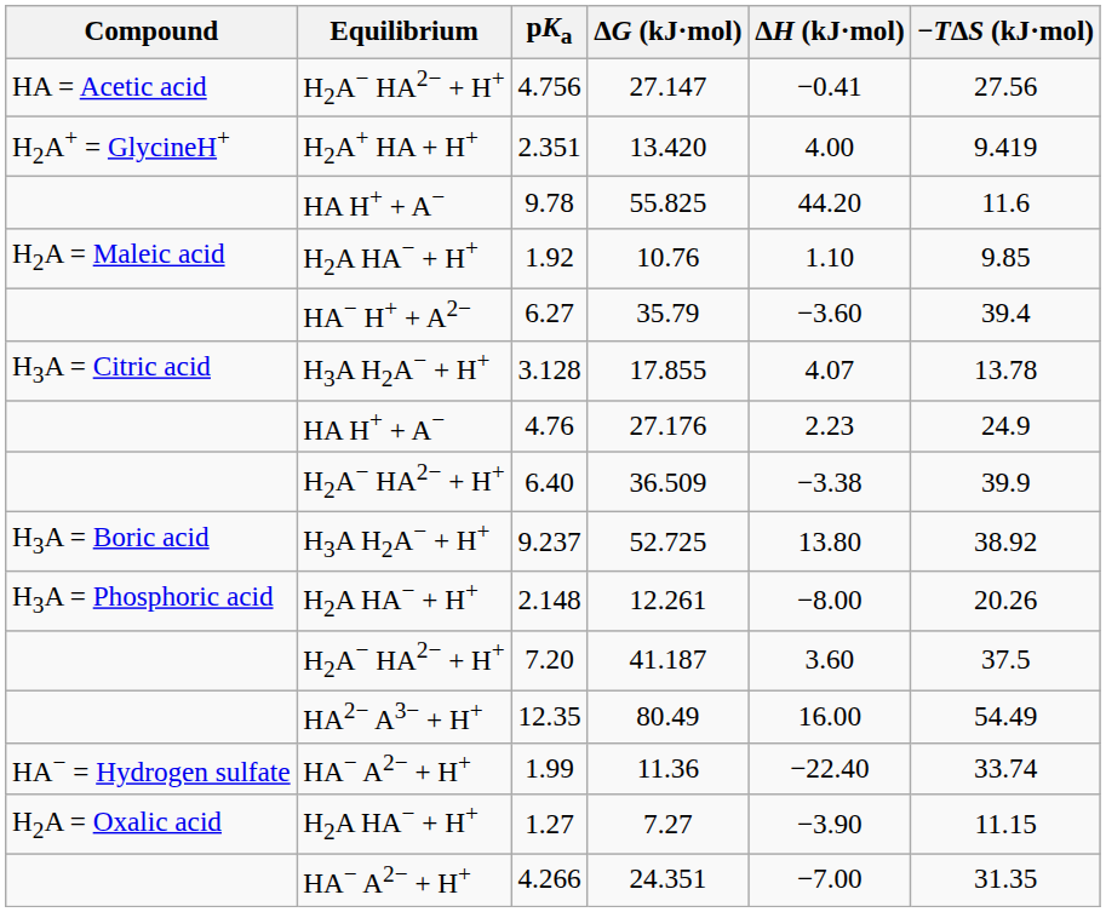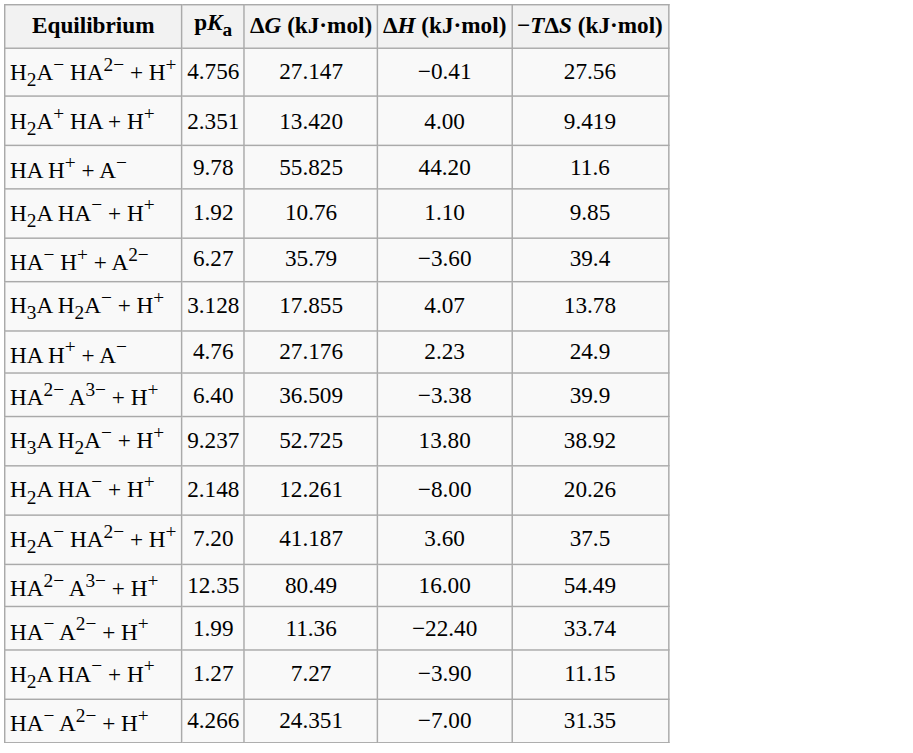 <table class="wikitable" style="text-align:center;">
 <tr>
-<th>Compound</th>
 <th>Equilibrium</th>
 <th>p<em>K</em><sub>a</sub></th>
 <th>Δ<em>G</em> (kJ·mol)</th>
 <th>Δ<em>H</em> (kJ·mol)</th>
 <th>−<em>T</em>Δ<em>S</em> (kJ·mol)</th>
 </tr>
 <tr>
-<td style="text-align:left;">HA = <a href='#'>Acetic acid</a></td>
 <td style="text-align:left;">H<sub>2</sub>A<sup>−</sup>  HA<sup>2−</sup> + H<sup>+</sup></td>
 <td>4.756</td>
 <td>27.147</td>
 <td>−0.41</td>
 <td>27.56</td>
 </tr>
 <tr>
-<td style="text-align:left;">H<sub>2</sub>A<sup>+</sup> = <a href='#'>GlycineH</a><sup>+</sup></td>
 <td style="text-align:left;">H<sub>2</sub>A<sup>+</sup>  HA + H<sup>+</sup></td>
 <td>2.351</td>
 <td>13.420</td>
 <td>4.00</td>
 <td>9.419</td>
 </tr>
 <tr>
-<td style="text-align:left;"></td>
 <td style="text-align:left;">HA  H<sup>+</sup> + A<sup>−</sup></td>
 <td>9.78</td>
 <td>55.825</td>
 <td>44.20</td>
 <td>11.6</td>
 </tr>
 <tr>
-<td style="text-align:left;">H<sub>2</sub>A = <a href='#'>Maleic acid</a></td>
 <td style="text-align:left;">H<sub>2</sub>A  HA<sup>−</sup> + H<sup>+</sup></td>
 <td>1.92</td>
 <td>10.76</td>
 <td>1.10</td>
 <td>9.85</td>
 </tr>
 <tr>
-<td style="text-align:left;"></td>
 <td style="text-align:left;">HA<sup>−</sup>  H<sup>+</sup> + A<sup>2−</sup></td>
 <td>6.27</td>
 <td>35.79</td>
 <td>−3.60</td>
 <td>39.4</td>
 </tr>
 <tr>
-<td style="text-align:left;">H<sub>3</sub>A = <a href='#'>Citric acid</a></td>
 <td style="text-align:left;">H<sub>3</sub>A  H<sub>2</sub>A<sup>−</sup> + H<sup>+</sup></td>
 <td>3.128</td>
 <td>17.855</td>
 <td>4.07</td>
 <td>13.78</td>
 </tr>
 <tr>
-<td></td>
 <td style="text-align:left;">HA  H<sup>+</sup> + A<sup>−</sup></td>
 <td>4.76</td>
 <td>27.176</td>
 <td>2.23</td>
 <td>24.9</td>
 </tr>
 <tr>
-<td style="text-align:left;"></td>
-<td style="text-align:left;">H<sub>2</sub>A<sup>−</sup>  HA<sup>2−</sup> + H<sup>+</sup></td>
+<td style="text-align:left;">HA<sup>2−</sup>  A<sup>3−</sup> + H<sup>+</sup></td>
 <td>6.40</td>
 <td>36.509</td>
 <td>−3.38</td>
 <td>39.9</td>
 </tr>
 <tr>
-<td style="text-align:left;">H<sub>3</sub>A = <a href='#'>Boric acid</a></td>
 <td style="text-align:left;">H<sub>3</sub>A  H<sub>2</sub>A<sup>−</sup> + H<sup>+</sup></td>
 <td>9.237</td>
 <td>52.725</td>
 <td>13.80</td>
 <td>38.92</td>
 </tr>
 <tr>
-<td style="text-align:left;">H<sub>3</sub>A = <a href='#'>Phosphoric acid</a></td>
 <td style="text-align:left;">H<sub>2</sub>A  HA<sup>−</sup> + H<sup>+</sup></td>
 <td>2.148</td>
 <td>12.261</td>
 <td>−8.00</td>
 <td>20.26</td>
 </tr>
 <tr>
-<td style="text-align:left;"></td>
 <td style="text-align:left;">H<sub>2</sub>A<sup>−</sup>  HA<sup>2−</sup> + H<sup>+</sup></td>
 <td>7.20</td>
 <td>41.187</td>
 <td>3.60</td>
 <td>37.5</td>
 </tr>
 <tr>
-<td style="text-align:left;"></td>
 <td style="text-align:left;">HA<sup>2−</sup>  A<sup>3−</sup> + H<sup>+</sup></td>
 <td>12.35</td>
 <td>80.49</td>
 <td>16.00</td>
 <td>54.49</td>
 </tr>
 <tr>
-<td style="text-align:left;">HA<sup>−</sup> = <a href='#'>Hydrogen sulfate</a></td>
 <td style="text-align:left;">HA<sup>−</sup>  A<sup>2−</sup> + H<sup>+</sup></td>
 <td>1.99</td>
 <td>11.36</td>
 <td>−22.40</td>
 <td>33.74</td>
 </tr>
 <tr>
-<td style="text-align:left;">H<sub>2</sub>A = <a href='#'>Oxalic acid</a></td>
 <td style="text-align:left;">H<sub>2</sub>A  HA<sup>−</sup> + H<sup>+</sup></td>
 <td>1.27</td>
 <td>7.27</td>
 <td>−3.90</td>
 <td>11.15</td>
 </tr>
 <tr>
-<td style="text-align:left;"></td>
 <td style="text-align:left;">HA<sup>−</sup>  A<sup>2−</sup> + H<sup>+</sup></td>
 <td>4.266</td>
 <td>24.351</td>
 <td>−7.00</td>
 <td>31.35</td>
 </tr>
 </table>
